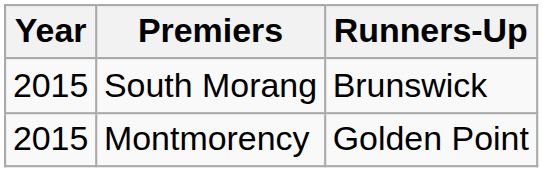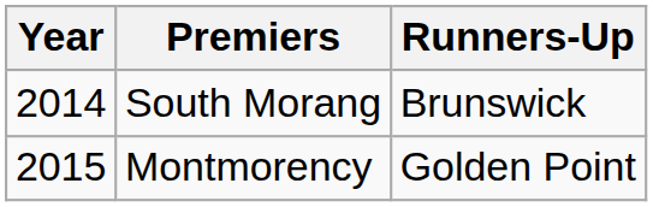 <table class="wikitable">
 <tr>
 <th>Year</th>
 <th>Premiers</th>
 <th>Runners-Up</th>
 </tr>
 <tr>
-<td>2015</td>
+<td>2014</td>
 <td>South Morang</td>
 <td>Brunswick</td>
 </tr>
 <tr>
 <td>2015</td>
 <td>Montmorency</td>
 <td>Golden Point</td>
 </tr>
 </table>
